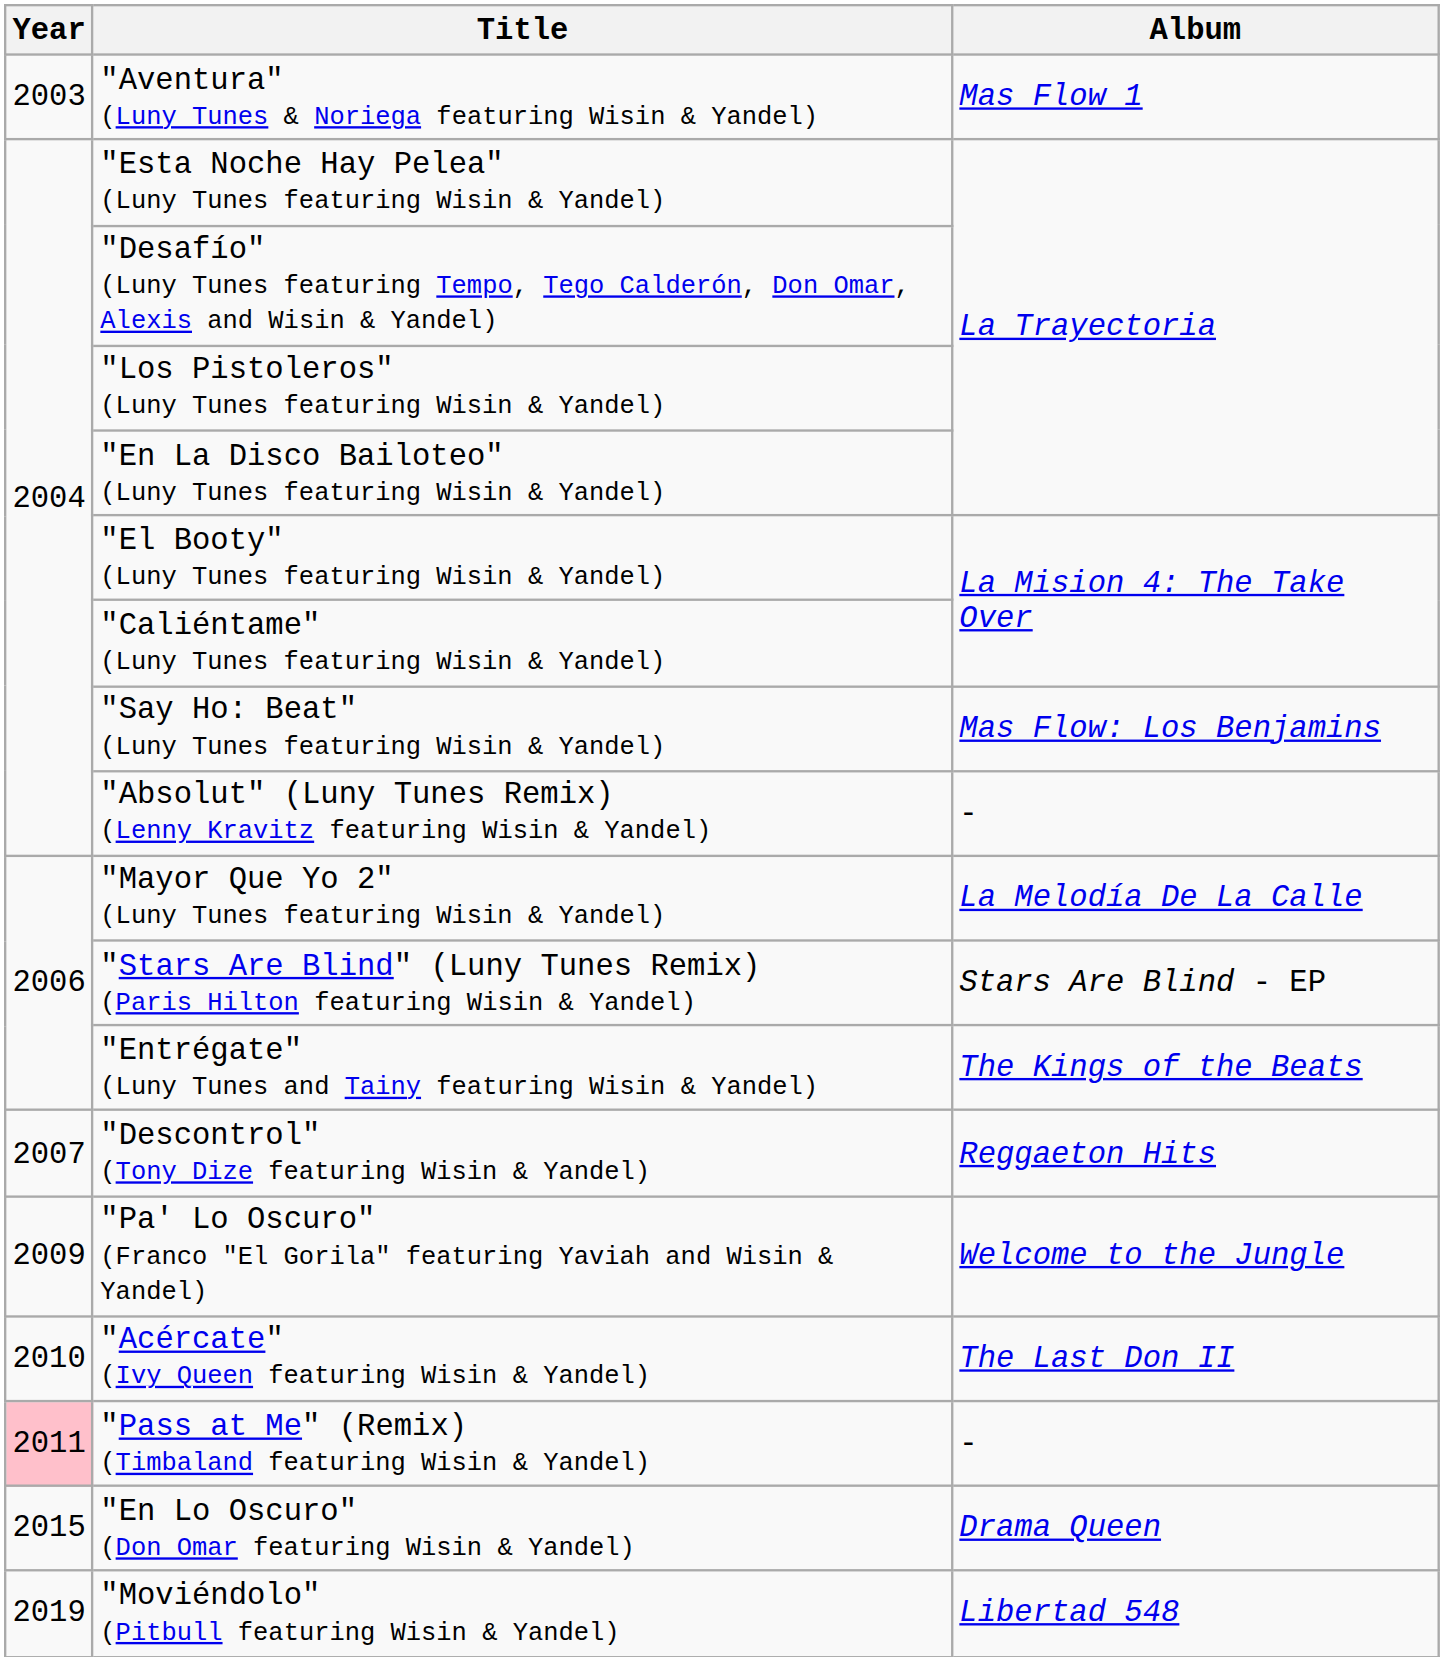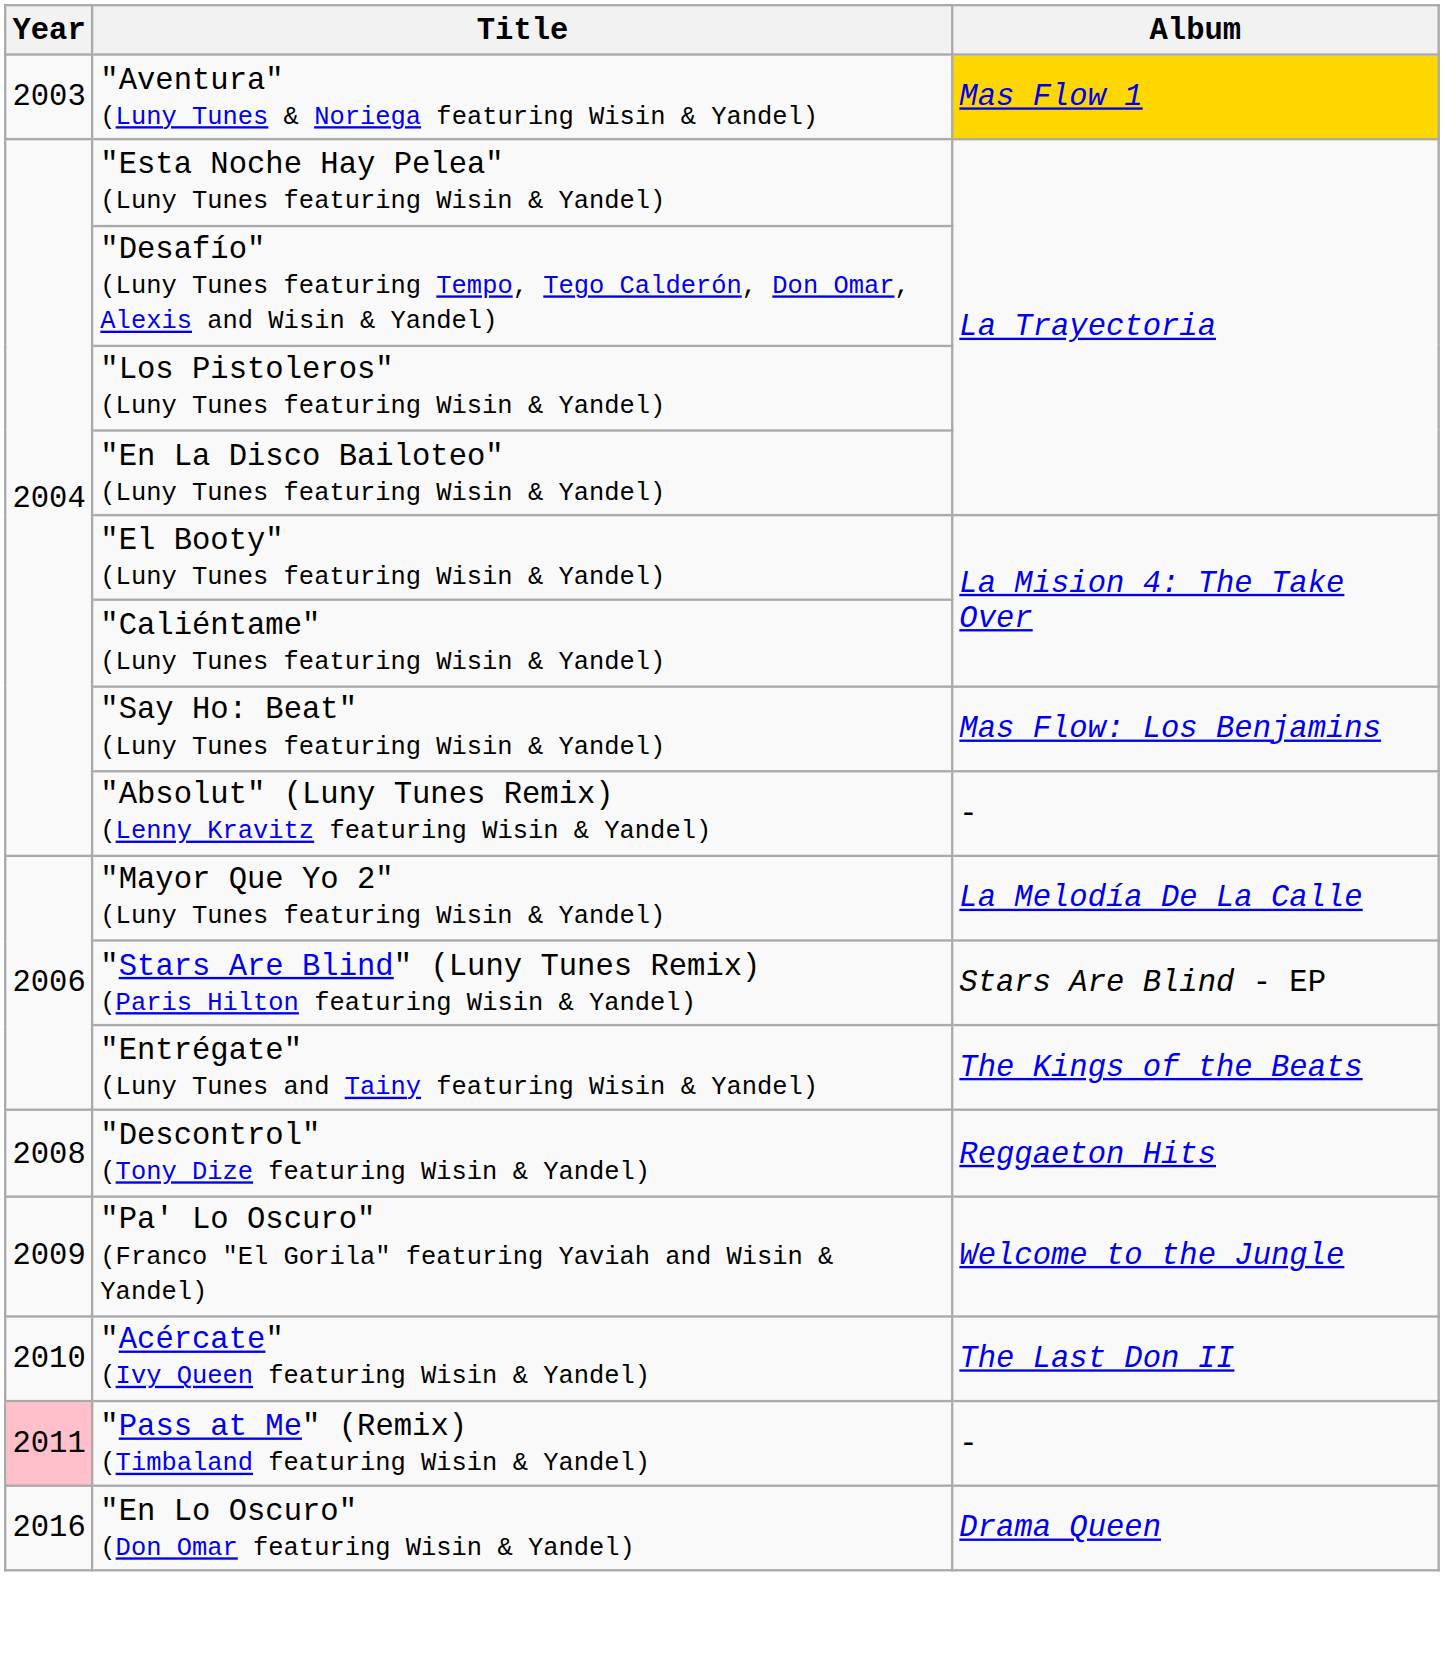 <table class="wikitable">
 <tr>
 <th align="center">Year</th>
 <th align="center">Title</th>
 <th>Album</th>
 </tr>
 <tr>
 <td align="center" rowspan="1">2003</td>
 <td>"Aventura" <br><small>(<a href='#'>Luny Tunes</a> & <a href='#'>Noriega</a> featuring Wisin & Yandel)</small></td>
-<td><em><a href='#'>Mas Flow 1</a></em></td>
+<td style="background: gold;"><em><a href='#'>Mas Flow 1</a></em></td>
 </tr>
 <tr>
 <td align="center" rowspan="8">2004</td>
 <td>"Esta Noche Hay Pelea" <br><small>(Luny Tunes featuring Wisin & Yandel)</small></td>
 <td rowspan="4"><em><a href='#'>La Trayectoria</a></em></td>
 </tr>
 <tr>
 <td>"Desafío" <br><small>(Luny Tunes featuring <a href='#'>Tempo</a>, <a href='#'>Tego Calderón</a>, <a href='#'>Don Omar</a>, <br><a href='#'>Alexis</a> and Wisin & Yandel)</small></td>
 </tr>
 <tr>
 <td>"Los Pistoleros" <br><small>(Luny Tunes featuring Wisin & Yandel)</small></td>
 </tr>
 <tr>
 <td>"En La Disco Bailoteo" <br><small>(Luny Tunes featuring Wisin & Yandel)</small></td>
 </tr>
 <tr>
 <td>"El Booty" <br><small>(Luny Tunes featuring Wisin & Yandel)</small></td>
 <td rowspan="2"><em><a href='#'>La Mision 4: The Take Over</a></em></td>
 </tr>
 <tr>
 <td>"Caliéntame" <br><small>(Luny Tunes featuring Wisin & Yandel)</small></td>
 </tr>
 <tr>
 <td>"Say Ho: Beat" <br><small>(Luny Tunes featuring Wisin & Yandel)</small></td>
 <td><em><a href='#'>Mas Flow: Los Benjamins</a></em></td>
 </tr>
 <tr>
 <td>"Absolut" (Luny Tunes Remix) <br><small>(<a href='#'>Lenny Kravitz</a> featuring Wisin & Yandel)</small></td>
 <td>-</td>
 </tr>
 <tr>
 <td align="center" rowspan="3">2006</td>
 <td>"Mayor Que Yo 2" <br><small>(Luny Tunes featuring Wisin & Yandel)</small></td>
 <td><em><a href='#'>La Melodía De La Calle</a></em></td>
 </tr>
 <tr>
 <td>"<a href='#'>Stars Are Blind</a>" (Luny Tunes Remix) <br><small>(<a href='#'>Paris Hilton</a> featuring Wisin & Yandel)</small></td>
 <td><em>Stars Are Blind</em> - EP</td>
 </tr>
 <tr>
 <td>"Entrégate" <br><small>(Luny Tunes and <a href='#'>Tainy</a> featuring Wisin & Yandel)</small></td>
 <td><em><a href='#'>The Kings of the Beats</a></em></td>
 </tr>
 <tr>
-<td align="center">2007</td>
+<td align="center">2008</td>
 <td>"Descontrol" <br><small>(<a href='#'>Tony Dize</a> featuring Wisin & Yandel)</small></td>
 <td><em><a href='#'>Reggaeton Hits</a></em></td>
 </tr>
 <tr>
 <td align="center">2009</td>
 <td>"Pa' Lo Oscuro" <br><small>(Franco "El Gorila" featuring Yaviah and Wisin & Yandel)</small></td>
 <td><em><a href='#'>Welcome to the Jungle</a></em></td>
 </tr>
 <tr>
 <td align="center">2010</td>
 <td>"<a href='#'>Acércate</a>" <br><small>(<a href='#'>Ivy Queen</a> featuring Wisin & Yandel)</small></td>
 <td><em><a href='#'>The Last Don II</a></em></td>
 </tr>
 <tr>
 <td align="center" style="background: pink;">2011</td>
 <td>"<a href='#'>Pass at Me</a>" (Remix) <br><small>(<a href='#'>Timbaland</a> featuring Wisin & Yandel)</small></td>
 <td>-</td>
 </tr>
 <tr>
-<td align="center" rowspan="1">2015</td>
+<td align="center" rowspan="1">2016</td>
 <td>"En Lo Oscuro" <br><small>(<a href='#'>Don Omar</a> featuring Wisin & Yandel)</small></td>
 <td><em><a href='#'>Drama Queen</a></em></td>
 </tr>
-<tr>
-<td align="center" rowspan="1">2019</td>
-<td>"Moviéndolo" <br><small>(<a href='#'>Pitbull</a> featuring Wisin & Yandel)</small></td>
-<td><em><a href='#'>Libertad 548</a></em></td>
-</tr>
 </table>
